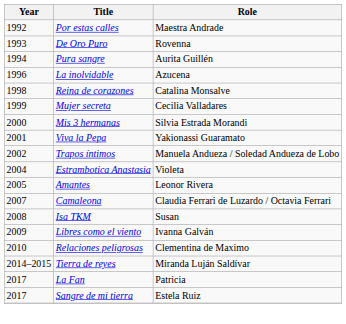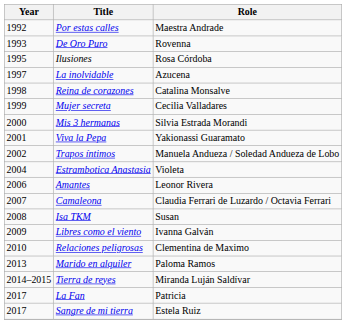 <table class="wikitable sortable">
 <tr>
 <th>Year</th>
 <th>Title</th>
 <th>Role</th>
 </tr>
 <tr>
 <td>1992</td>
 <td><em><a href='#'>Por estas calles</a></em></td>
 <td>Maestra Andrade</td>
 </tr>
 <tr>
 <td>1993</td>
 <td><em><a href='#'>De Oro Puro</a></em></td>
 <td>Rovenna</td>
 </tr>
 <tr>
-<td>1994</td>
-<td><em><a href='#'>Pura sangre</a></em></td>
-<td>Aurita Guillén</td>
+<td>1995</td>
+<td><em>Ilusiones</em></td>
+<td>Rosa Córdoba</td>
 </tr>
 <tr>
-<td>1996</td>
+<td>1997</td>
 <td><em><a href='#'>La inolvidable</a></em></td>
 <td>Azucena</td>
 </tr>
 <tr>
 <td>1998</td>
 <td><em><a href='#'>Reina de corazones</a></em></td>
 <td>Catalina Monsalve</td>
 </tr>
 <tr>
 <td>1999</td>
 <td><em><a href='#'>Mujer secreta</a></em></td>
 <td>Cecilia Valladares</td>
 </tr>
 <tr>
 <td>2000</td>
 <td><em><a href='#'>Mis 3 hermanas</a></em></td>
 <td>Silvia Estrada Morandi</td>
 </tr>
 <tr>
 <td>2001</td>
 <td><em><a href='#'>Viva la Pepa</a></em></td>
 <td>Yakionassi Guaramato</td>
 </tr>
 <tr>
 <td>2002</td>
 <td><em><a href='#'>Trapos íntimos</a></em></td>
 <td>Manuela Andueza / Soledad Andueza de Lobo</td>
 </tr>
 <tr>
 <td>2004</td>
 <td><em><a href='#'>Estrambotica Anastasia</a></em></td>
 <td>Violeta</td>
 </tr>
 <tr>
-<td>2005</td>
+<td>2006</td>
 <td><em><a href='#'>Amantes</a></em></td>
 <td>Leonor Rivera</td>
 </tr>
 <tr>
 <td>2007</td>
 <td><em><a href='#'>Camaleona</a></em></td>
 <td>Claudia Ferrari de Luzardo / Octavia Ferrari</td>
 </tr>
 <tr>
 <td>2008</td>
 <td><em><a href='#'>Isa TKM</a></em></td>
 <td>Susan</td>
 </tr>
 <tr>
 <td>2009</td>
 <td><em><a href='#'>Libres como el viento</a></em></td>
 <td>Ivanna Galván</td>
 </tr>
 <tr>
 <td>2010</td>
 <td><em><a href='#'>Relaciones peligrosas</a></em></td>
 <td>Clementina de Maximo</td>
 </tr>
 <tr>
+<td>2013</td>
+<td><em><a href='#'>Marido en alquiler</a></em></td>
+<td>Paloma Ramos</td>
+</tr>
+<tr>
 <td>2014–2015</td>
 <td><em><a href='#'>Tierra de reyes</a></em></td>
 <td>Miranda Luján Saldívar</td>
 </tr>
 <tr>
 <td>2017</td>
 <td><em><a href='#'>La Fan</a></em></td>
 <td>Patricia</td>
 </tr>
 <tr>
 <td>2017</td>
 <td><em><a href='#'>Sangre de mi tierra</a></em></td>
 <td>Estela Ruiz</td>
 </tr>
 <tr>
 </tr>
 </table>
